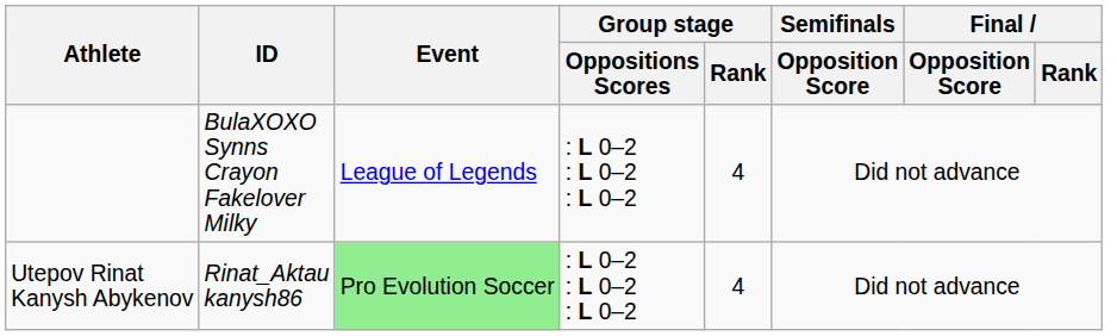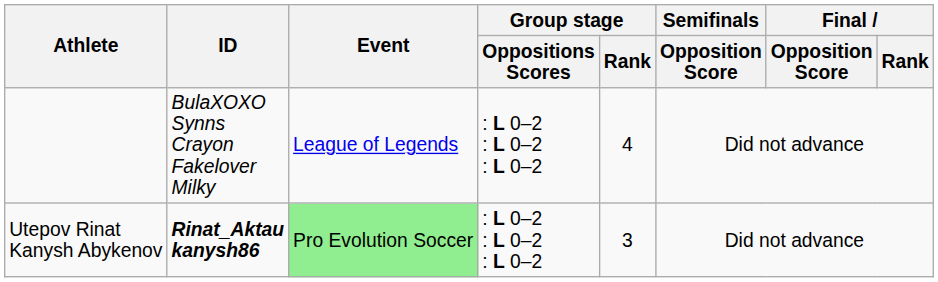 <table class=wikitable style="font-size:90%; text-align:center;">
 <tr>
 <th rowspan=2>Athlete</th>
 <th rowspan=2>ID</th>
 <th rowspan=2>Event</th>
 <th colspan=2>Group stage</th>
 <th>Semifinals</th>
 <th colspan=2>Final / </th>
 </tr>
 <tr>
 <th>Oppositions<br>Scores</th>
 <th>Rank</th>
 <th>Opposition<br>Score</th>
 <th>Opposition<br>Score</th>
 <th>Rank</th>
 </tr>
 <tr>
 <td align=left></td>
 <td align=left><em>BulaXOXO<br>Synns<br>Crayon<br>Fakelover<br>Milky</em></td>
 <td align=left><a href='#'>League of Legends</a></td>
 <td align=left>: <strong>L</strong> 0–2<br>: <strong>L</strong> 0–2<br>: <strong>L</strong> 0–2</td>
 <td>4</td>
 <td colspan=3>Did not advance</td>
 </tr>
 <tr>
 <td align=left>Utepov Rinat<br>Kanysh Abykenov</td>
-<td align=left><em>Rinat_Aktau<br>kanysh86</em></td>
+<td align=left><strong><em>Rinat_Aktau<br>kanysh86</em></strong></td>
 <td align=left style="background: lightgreen;">Pro Evolution Soccer</td>
 <td align=left>: <strong>L</strong> 0–2<br>: <strong>L</strong> 0–2<br>: <strong>L</strong> 0–2</td>
-<td>4</td>
+<td>3</td>
 <td colspan=3>Did not advance</td>
 </tr>
 </table>
